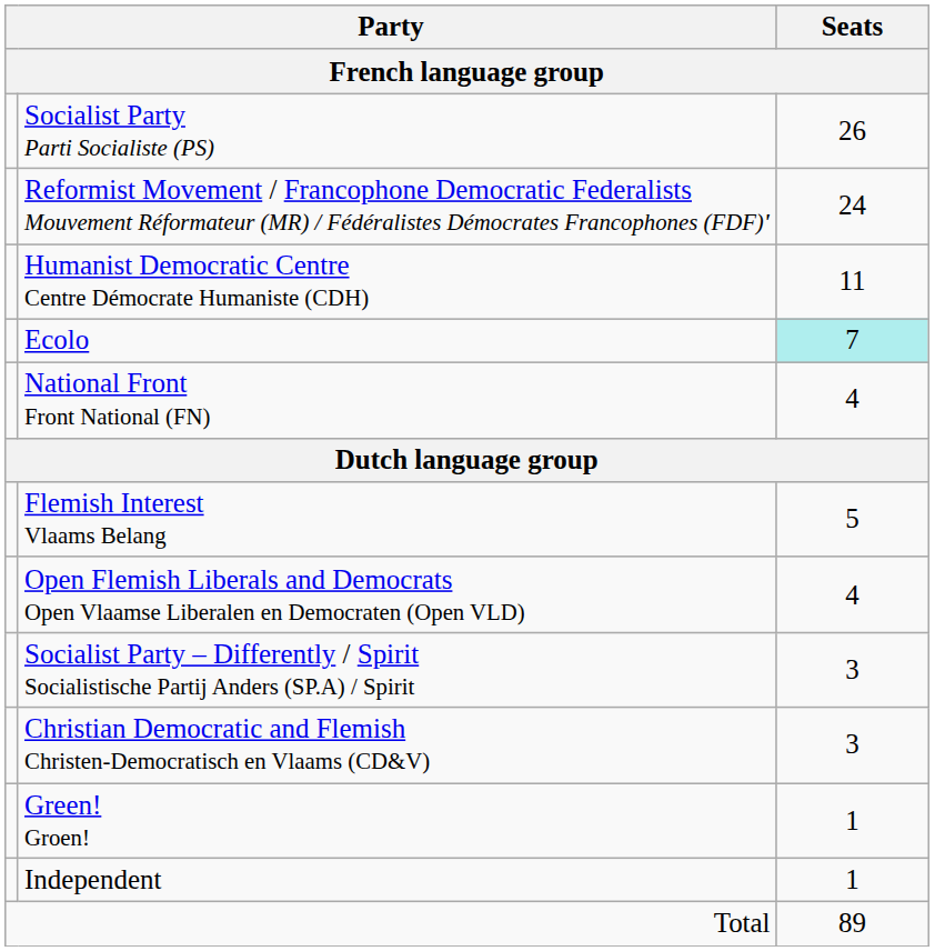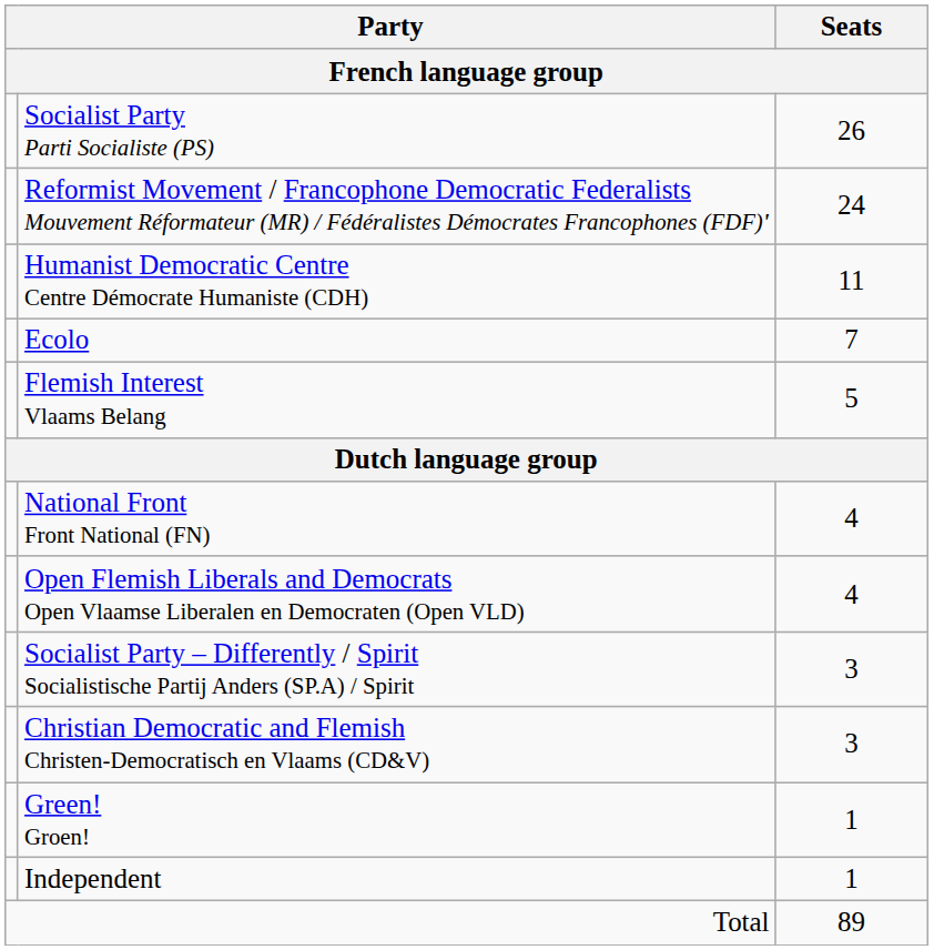 <table class=wikitable>
 <tr>
 <th style="width: 20em" colspan= 2>Party</th>
 <th style="width: 5em">Seats</th>
 </tr>
 <tr>
 <th style="width: 20em" colspan= 3 align="center">French language group</th>
 </tr>
 <tr>
 <td></td>
 <td><a href='#'>Socialist Party</a><br><small><em>Parti Socialiste (PS)</em></small></td>
 <td align="center">26</td>
 </tr>
 <tr>
 <td></td>
 <td><a href='#'>Reformist Movement</a> / <a href='#'>Francophone Democratic Federalists</a><br><small><em>Mouvement Réformateur (MR) / Fédéralistes Démocrates Francophones (FDF)<strong>'</small></td>
 <td align="center">24</td>
 </tr>
 <tr>
 <td></td>
 <td><a href='#'>Humanist Democratic Centre</a><br><small></em>Centre Démocrate Humaniste (CDH)<em></small></td>
 <td align="center">11</td>
 </tr>
 <tr>
 <td></td>
 <td><a href='#'>Ecolo</a></td>
-<td align="center" style="background: paleturquoise;">7</td>
+<td align="center">7</td>
 </tr>
 <tr>
 <td></td>
-<td><a href='#'>National Front</a><br><small></em>Front National (FN)<em></small></td>
-<td align="center">4</td>
+<td><a href='#'>Flemish Interest</a><br><small></em>Vlaams Belang<em></small></td>
+<td align="center">5</td>
 </tr>
 <tr>
 <th style="width: 20em" colspan= 3 align="center">Dutch language group</th>
 </tr>
 <tr>
 <td></td>
-<td><a href='#'>Flemish Interest</a><br><small></em>Vlaams Belang<em></small></td>
-<td align="center">5</td>
+<td><a href='#'>National Front</a><br><small></em>Front National (FN)<em></small></td>
+<td align="center">4</td>
 </tr>
 <tr>
 <td></td>
 <td><a href='#'>Open Flemish Liberals and Democrats</a><br><small></em>Open Vlaamse Liberalen en Democraten (Open VLD)<em></small></td>
 <td align="center">4</td>
 </tr>
 <tr>
 <td></td>
 <td><a href='#'>Socialist Party – Differently</a> / <a href='#'>Spirit</a><br><small></em>Socialistische Partij Anders (SP.A) / Spirit<em></small></td>
 <td align="center">3</td>
 </tr>
 <tr>
 <td></td>
 <td><a href='#'>Christian Democratic and Flemish</a><br><small></em>Christen-Democratisch en Vlaams (CD&V)<em></small></td>
 <td align="center">3</td>
 </tr>
 <tr>
 <td></td>
 <td align=left><a href='#'>Green!</a><br><small></em>Groen!<em></small></td>
 <td align="center">1</td>
 </tr>
 <tr>
 <td></td>
 <td align=left>Independent</td>
 <td align="center">1</td>
 </tr>
 <tr>
 <td colspan="2" align="right">Total</td>
 <td align="center"></strong>89<strong></td>
 </tr>
 </table>
